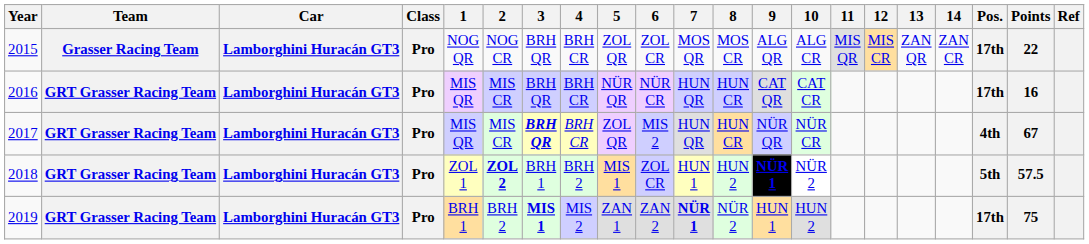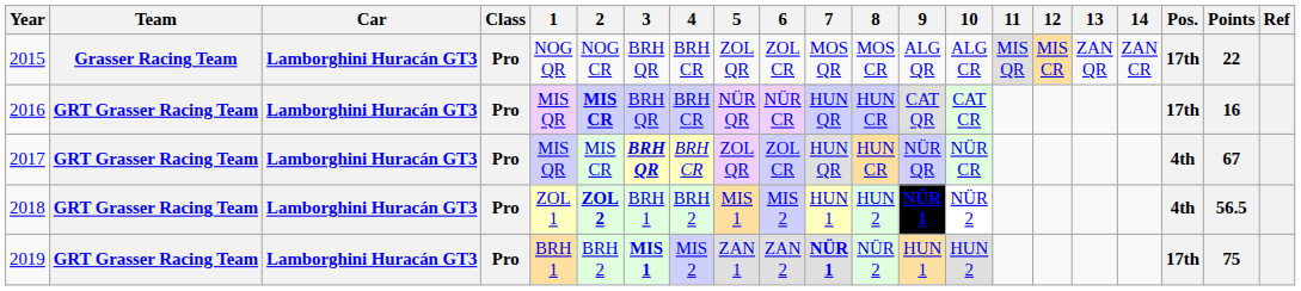 <table class="wikitable" border="1" style="text-align:center; font-size:85%;">
 <tr>
 <th>Year</th>
 <th>Team</th>
 <th>Car</th>
 <th>Class</th>
 <th>1</th>
 <th>2</th>
 <th>3</th>
 <th>4</th>
 <th>5</th>
 <th>6</th>
 <th>7</th>
 <th>8</th>
 <th>9</th>
 <th>10</th>
 <th>11</th>
 <th>12</th>
 <th>13</th>
 <th>14</th>
 <th>Pos.</th>
 <th>Points</th>
 <th>Ref</th>
 </tr>
 <tr>
 <td><a href='#'>2015</a></td>
 <th nowrap><a href='#'>Grasser Racing Team</a></th>
 <th nowrap><a href='#'>Lamborghini Huracán GT3</a></th>
 <th>Pro</th>
 <td><a href='#'>NOG<br>QR</a></td>
 <td><a href='#'>NOG<br>CR</a></td>
 <td><a href='#'>BRH<br>QR</a></td>
 <td><a href='#'>BRH<br>CR</a></td>
 <td><a href='#'>ZOL<br>QR</a></td>
 <td><a href='#'>ZOL<br>CR</a></td>
 <td><a href='#'>MOS<br>QR</a></td>
 <td><a href='#'>MOS<br>CR</a></td>
 <td><a href='#'>ALG<br>QR</a></td>
 <td><a href='#'>ALG<br>CR</a></td>
 <td style="background:#DFDFDF;"><a href='#'>MIS<br>QR</a><br></td>
 <td style="background:#FFDF9F;"><a href='#'>MIS<br>CR</a><br></td>
 <td><a href='#'>ZAN<br>QR</a></td>
 <td><a href='#'>ZAN<br>CR</a></td>
 <th>17th</th>
 <th>22</th>
 <th></th>
 </tr>
 <tr>
 <td><a href='#'>2016</a></td>
 <th nowrap><a href='#'>GRT Grasser Racing Team</a></th>
 <th nowrap><a href='#'>Lamborghini Huracán GT3</a></th>
 <th>Pro</th>
 <td style="background:#EFCFFF;"><a href='#'>MIS<br>QR</a><br></td>
-<td style="background:#CFCFFF;"><a href='#'>MIS<br>CR</a><br></td>
+<td style="background:#CFCFFF;"><strong><a href='#'>MIS<br>CR</a><br></strong></td>
 <td style="background:#CFCFFF;"><a href='#'>BRH<br>QR</a><br></td>
 <td style="background:#CFCFFF;"><a href='#'>BRH<br>CR</a><br></td>
 <td style="background:#EFCFFF;"><a href='#'>NÜR<br>QR</a><br></td>
 <td style="background:#EFCFFF;"><a href='#'>NÜR<br>CR</a><br></td>
 <td style="background:#CFCFFF;"><a href='#'>HUN<br>QR</a><br></td>
 <td style="background:#CFCFFF;"><a href='#'>HUN<br>CR</a><br></td>
 <td style="background:#DFDFDF;"><a href='#'>CAT<br>QR</a><br></td>
 <td style="background:#DFFFDF;"><a href='#'>CAT<br>CR</a><br></td>
 <td></td>
 <td></td>
 <td></td>
 <td></td>
 <th>17th</th>
 <th>16</th>
 <th></th>
 </tr>
 <tr>
 <td><a href='#'>2017</a></td>
 <th nowrap><a href='#'>GRT Grasser Racing Team</a></th>
 <th nowrap><a href='#'>Lamborghini Huracán GT3</a></th>
 <th>Pro</th>
 <td style="background:#CFCFFF;"><a href='#'>MIS<br>QR</a><br></td>
 <td style="background:#DFFFDF;"><a href='#'>MIS<br>CR</a><br></td>
 <td style="background:#FFFFBF;"><strong><em><a href='#'>BRH<br>QR</a></em></strong><br></td>
 <td style="background:#FFFFBF;"><em><a href='#'>BRH<br>CR</a></em><br></td>
 <td style="background:#EFCFFF;"><a href='#'>ZOL<br>QR</a><br></td>
-<td style="background:#CFCFFF;"><a href='#'>MIS<br>2</a><br></td>
+<td style="background:#CFCFFF;"><a href='#'>ZOL<br>CR</a><br></td>
 <td style="background:#DFDFDF;"><a href='#'>HUN<br>QR</a><br></td>
 <td style="background:#FFDF9F;"><a href='#'>HUN<br>CR</a><br></td>
 <td style="background:#CFCFFF;"><a href='#'>NÜR<br>QR</a><br></td>
 <td style="background:#DFFFDF;"><a href='#'>NÜR<br>CR</a><br></td>
 <td></td>
 <td></td>
 <td></td>
 <td></td>
 <th>4th</th>
 <th>67</th>
 <th></th>
 </tr>
 <tr>
 <td><a href='#'>2018</a></td>
 <th nowrap><a href='#'>GRT Grasser Racing Team</a></th>
 <th nowrap><a href='#'>Lamborghini Huracán GT3</a></th>
 <th>Pro</th>
 <td style="background:#FFFFBF;"><a href='#'>ZOL<br>1</a><br></td>
 <td style="background:#DFFFDF;"><strong><a href='#'>ZOL<br>2</a></strong><br></td>
 <td style="background:#DFFFDF;"><a href='#'>BRH<br>1</a><br></td>
 <td style="background:#DFFFDF;"><a href='#'>BRH<br>2</a><br></td>
 <td style="background:#FFDF9F;"><a href='#'>MIS<br>1</a><br></td>
-<td style="background:#CFCFFF;"><a href='#'>ZOL<br>CR</a><br></td>
+<td style="background:#CFCFFF;"><a href='#'>MIS<br>2</a><br></td>
 <td style="background:#FFFFBF;"><a href='#'>HUN<br>1</a><br></td>
 <td style="background:#DFFFDF;"><a href='#'>HUN<br>2</a><br></td>
 <td style="background:#000000; color:white"><strong><a href='#'><span>NÜR<br>1</span></a></strong><br></td>
 <td style="background:#FFFFFF"><a href='#'>NÜR<br>2</a><br></td>
 <td></td>
 <td></td>
 <td></td>
 <td></td>
-<th>5th</th>
-<th>57.5</th>
+<th>4th</th>
+<th>56.5</th>
 <th></th>
 </tr>
 <tr>
 <td><a href='#'>2019</a></td>
 <th nowrap><a href='#'>GRT Grasser Racing Team</a></th>
 <th nowrap><a href='#'>Lamborghini Huracán GT3</a></th>
 <th>Pro</th>
 <td style="background:#FFDF9F;"><a href='#'>BRH<br>1</a><br></td>
 <td style="background:#DFFFDF;"><a href='#'>BRH<br>2</a><br></td>
 <td style="background:#DFFFDF;"><strong><a href='#'>MIS<br>1</a><br></strong></td>
 <td style="background:#CFCFFF;"><a href='#'>MIS<br>2</a><br></td>
 <td style="background:#DFDFDF;"><a href='#'>ZAN<br>1</a><br></td>
 <td style="background:#DFDFDF;"><a href='#'>ZAN<br>2</a><br></td>
 <td style="background:#DFDFDF;"><strong><a href='#'>NÜR<br>1</a></strong><br></td>
 <td style="background:#DFFFDF;"><a href='#'>NÜR<br>2</a><br></td>
 <td style="background:#FFDF9F;"><a href='#'>HUN<br>1</a><br></td>
 <td style="background:#DFDFDF;"><a href='#'>HUN<br>2</a><br></td>
 <td></td>
 <td></td>
 <td></td>
 <td></td>
 <th>17th</th>
 <th>75</th>
 <th></th>
 </tr>
 </table>
